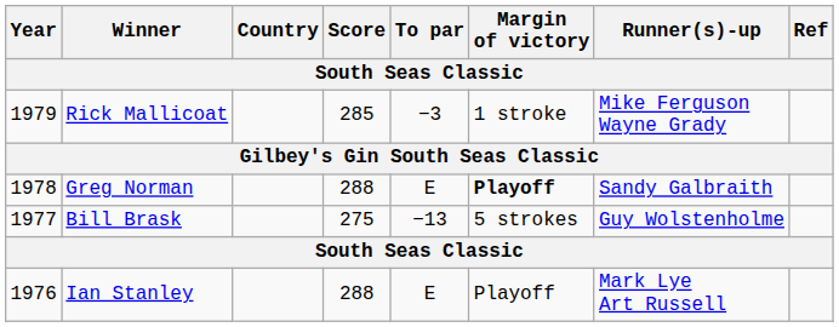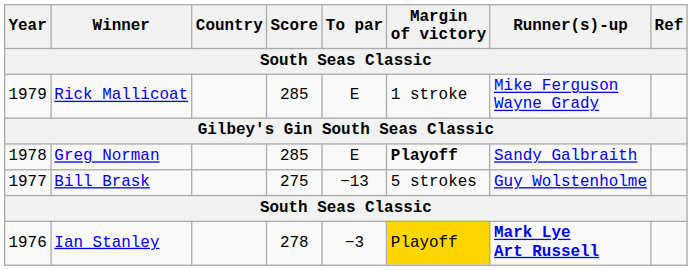 <table class=wikitable style="font-size:95%">
 <tr>
 <th>Year</th>
 <th>Winner</th>
 <th>Country</th>
 <th>Score</th>
 <th>To par</th>
 <th>Margin<br>of victory</th>
 <th>Runner(s)-up</th>
 <th>Ref</th>
 </tr>
 <tr>
 <th colspan=9>South Seas Classic</th>
 </tr>
 <tr>
 <td>1979</td>
 <td><a href='#'>Rick Mallicoat</a></td>
 <td></td>
 <td align=center>285</td>
-<td align=center>−3</td>
+<td align=center>E</td>
 <td>1 stroke</td>
 <td> <a href='#'>Mike Ferguson</a><br> <a href='#'>Wayne Grady</a></td>
 <td></td>
 </tr>
 <tr>
 <th colspan=9>Gilbey's Gin South Seas Classic</th>
 </tr>
 <tr>
 <td>1978</td>
 <td><a href='#'>Greg Norman</a></td>
 <td></td>
-<td align=center>288</td>
+<td align=center>285</td>
 <td align=center>E</td>
 <td><strong>Playoff</strong></td>
 <td> <a href='#'>Sandy Galbraith</a></td>
 <td></td>
 </tr>
 <tr>
 <td>1977</td>
 <td><a href='#'>Bill Brask</a></td>
 <td></td>
 <td align=center>275</td>
 <td align=center>−13</td>
 <td>5 strokes</td>
 <td> <a href='#'>Guy Wolstenholme</a></td>
 <td></td>
 </tr>
 <tr>
 <th colspan=9>South Seas Classic</th>
 </tr>
 <tr>
 <td>1976</td>
 <td><a href='#'>Ian Stanley</a></td>
 <td></td>
-<td align=center>288</td>
-<td align=center>E</td>
-<td>Playoff</td>
-<td> <a href='#'>Mark Lye</a><br> <a href='#'>Art Russell</a></td>
+<td align=center>278</td>
+<td align=center>−3</td>
+<td style="background: gold;">Playoff</td>
+<td><strong> <a href='#'>Mark Lye</a><br> <a href='#'>Art Russell</a></strong></td>
 <td></td>
 </tr>
 </table>
